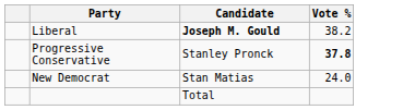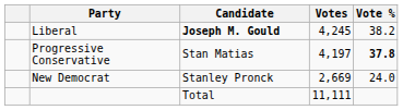 <table class="wikitable">
 <tr>
 <th></th>
 <th scope="col" width="175">Party</th>
 <th scope="col" width="150">Candidate</th>
+<th>Votes</th>
 <th>Vote %</th>
 </tr>
 <tr>
 <td>   </td>
 <td>Liberal</td>
 <td><strong>Joseph M. Gould</strong></td>
+<td align=right>4,245</td>
 <td align=right>38.2</td>
 </tr>
 <tr |>
 <td>   </td>
 <td>Progressive Conservative</td>
-<td>Stanley Pronck</td>
+<td>Stan Matias</td>
+<td align=right>4,197</td>
 <td align=right><strong>37.8</strong></td>
 </tr>
 <tr |>
 <td>   </td>
 <td>New Democrat</td>
-<td>Stan Matias</td>
+<td>Stanley Pronck</td>
+<td align=right>2,669</td>
 <td align=right>24.0</td>
 </tr>
 <tr |>
 <td></td>
 <td></td>
 <td>Total</td>
+<td align=right>11,111</td>
 <td></td>
 </tr>
 </table>
